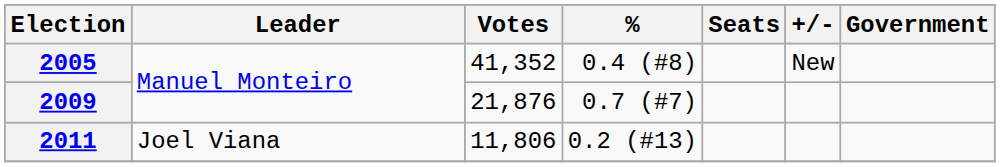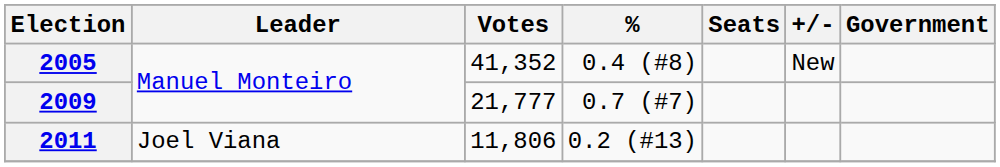 <table class="wikitable" style="text-align:right;">
 <tr>
 <th>Election</th>
 <th width="175px">Leader</th>
 <th>Votes</th>
 <th>%</th>
 <th>Seats</th>
 <th>+/-</th>
 <th>Government</th>
 </tr>
 <tr>
 <th><a href='#'>2005</a></th>
 <td rowspan="2" align=left><a href='#'>Manuel Monteiro</a></td>
 <td>41,352</td>
 <td>0.4 (#8)</td>
 <td></td>
 <td>New</td>
 <td></td>
 </tr>
 <tr>
 <th><a href='#'>2009</a></th>
-<td>21,876</td>
+<td>21,777</td>
 <td>0.7 (#7)</td>
 <td></td>
 <td></td>
 <td></td>
 </tr>
 <tr>
 <th><a href='#'>2011</a></th>
 <td align=left>Joel Viana</td>
 <td>11,806</td>
 <td>0.2 (#13)</td>
 <td></td>
 <td></td>
 <td></td>
 </tr>
 <tr>
 </tr>
 </table>
